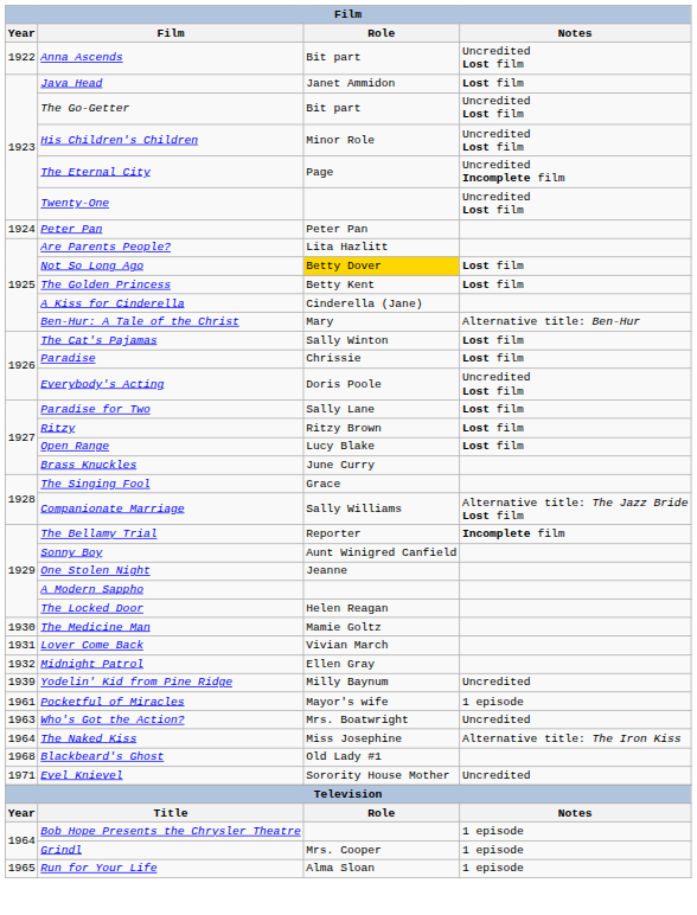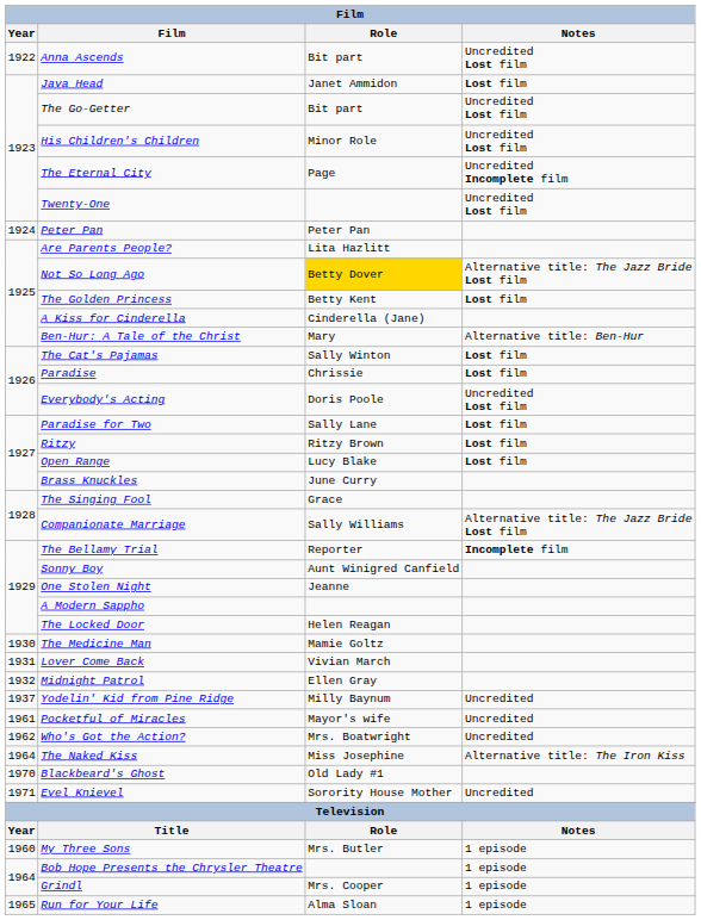 <table class="wikitable" style="font-size: 100%;">
 <tr>
 <th colspan="4" style="background: LightSteelBlue;">Film</th>
 </tr>
 <tr>
 <th>Year</th>
 <th>Film</th>
 <th>Role</th>
 <th>Notes</th>
 </tr>
 <tr>
 <td>1922</td>
 <td><em><a href='#'>Anna Ascends</a></em></td>
 <td>Bit part</td>
 <td>Uncredited <br> <strong>Lost</strong> film</td>
 </tr>
 <tr>
 <td rowspan=5>1923</td>
 <td><em><a href='#'>Java Head</a></em></td>
 <td>Janet Ammidon</td>
 <td><strong>Lost</strong> film</td>
 </tr>
 <tr>
 <td><em>The Go-Getter</em></td>
 <td>Bit part</td>
 <td>Uncredited <br> <strong>Lost</strong> film</td>
 </tr>
 <tr>
 <td><em><a href='#'>His Children's Children</a></em></td>
 <td>Minor Role</td>
 <td>Uncredited <br> <strong>Lost</strong> film</td>
 </tr>
 <tr>
 <td><em><a href='#'>The Eternal City</a></em></td>
 <td>Page</td>
 <td>Uncredited <br> <strong>Incomplete</strong> film</td>
 </tr>
 <tr>
 <td><em><a href='#'>Twenty-One</a></em></td>
 <td></td>
 <td>Uncredited <br> <strong>Lost</strong> film</td>
 </tr>
 <tr>
 <td>1924</td>
 <td><em><a href='#'>Peter Pan</a></em></td>
 <td>Peter Pan</td>
 <td></td>
 </tr>
 <tr>
 <td rowspan=5>1925</td>
 <td><em><a href='#'>Are Parents People?</a></em></td>
 <td>Lita Hazlitt</td>
 <td></td>
 </tr>
 <tr>
 <td><em><a href='#'>Not So Long Ago</a></em></td>
 <td style="background: gold;">Betty Dover</td>
-<td><strong>Lost</strong> film</td>
+<td>Alternative title: <em>The Jazz Bride</em> <br> <strong>Lost</strong> film</td>
 </tr>
 <tr>
 <td><em><a href='#'>The Golden Princess</a></em></td>
 <td>Betty Kent</td>
 <td><strong>Lost</strong> film</td>
 </tr>
 <tr>
 <td><em><a href='#'>A Kiss for Cinderella</a></em></td>
 <td>Cinderella (Jane)</td>
 <td></td>
 </tr>
 <tr>
 <td><em><a href='#'>Ben-Hur: A Tale of the Christ</a></em></td>
 <td>Mary</td>
 <td>Alternative title: <em>Ben-Hur</em></td>
 </tr>
 <tr>
 <td rowspan=3>1926</td>
 <td><em><a href='#'>The Cat's Pajamas</a></em></td>
 <td>Sally Winton</td>
 <td><strong>Lost</strong> film</td>
 </tr>
 <tr>
 <td><em><a href='#'>Paradise</a></em></td>
 <td>Chrissie</td>
 <td><strong>Lost</strong> film</td>
 </tr>
 <tr>
 <td><em><a href='#'>Everybody's Acting</a></em></td>
 <td>Doris Poole</td>
 <td>Uncredited <br> <strong>Lost</strong> film</td>
 </tr>
 <tr>
 <td rowspan=4>1927</td>
 <td><em><a href='#'>Paradise for Two</a></em></td>
 <td>Sally Lane</td>
 <td><strong>Lost</strong> film</td>
 </tr>
 <tr>
 <td><em><a href='#'>Ritzy</a></em></td>
 <td>Ritzy Brown</td>
 <td><strong>Lost</strong> film</td>
 </tr>
 <tr>
 <td><em><a href='#'>Open Range</a></em></td>
 <td>Lucy Blake</td>
 <td><strong>Lost</strong> film</td>
 </tr>
 <tr>
 <td><em><a href='#'>Brass Knuckles</a></em></td>
 <td>June Curry</td>
 <td></td>
 </tr>
 <tr>
 <td rowspan=2>1928</td>
 <td><em><a href='#'>The Singing Fool</a></em></td>
 <td>Grace</td>
 <td></td>
 </tr>
 <tr>
 <td><em><a href='#'>Companionate Marriage</a></em></td>
 <td>Sally Williams</td>
 <td>Alternative title: <em>The Jazz Bride</em> <br> <strong>Lost</strong> film</td>
 </tr>
 <tr>
 <td rowspan=5>1929</td>
 <td><em><a href='#'>The Bellamy Trial</a></em></td>
 <td>Reporter</td>
 <td><strong>Incomplete</strong> film</td>
 </tr>
 <tr>
 <td><em><a href='#'>Sonny Boy</a></em></td>
 <td>Aunt Winigred Canfield</td>
 <td></td>
 </tr>
 <tr>
 <td><em><a href='#'>One Stolen Night</a></em></td>
 <td>Jeanne</td>
 <td></td>
 </tr>
 <tr>
 <td><em><a href='#'>A Modern Sappho</a></em></td>
 <td></td>
 <td></td>
 </tr>
 <tr>
 <td><em><a href='#'>The Locked Door</a></em></td>
 <td>Helen Reagan</td>
 <td></td>
 </tr>
 <tr>
 <td>1930</td>
 <td><em><a href='#'>The Medicine Man</a></em></td>
 <td>Mamie Goltz</td>
 <td></td>
 </tr>
 <tr>
 <td>1931</td>
 <td><em><a href='#'>Lover Come Back</a></em></td>
 <td>Vivian March</td>
 <td></td>
 </tr>
 <tr>
 <td>1932</td>
 <td><em><a href='#'>Midnight Patrol</a></em></td>
 <td>Ellen Gray</td>
 <td></td>
 </tr>
 <tr>
-<td>1939</td>
+<td>1937</td>
 <td><em><a href='#'>Yodelin' Kid from Pine Ridge</a></em></td>
 <td>Milly Baynum</td>
 <td>Uncredited</td>
 </tr>
 <tr>
 <td>1961</td>
 <td><em><a href='#'>Pocketful of Miracles</a></em></td>
 <td>Mayor's wife</td>
-<td>1 episode</td>
+<td>Uncredited</td>
 </tr>
 <tr>
-<td>1963</td>
+<td>1962</td>
 <td><em><a href='#'>Who's Got the Action?</a></em></td>
 <td>Mrs. Boatwright</td>
 <td>Uncredited</td>
 </tr>
 <tr>
 <td>1964</td>
 <td><em><a href='#'>The Naked Kiss</a></em></td>
 <td>Miss Josephine</td>
 <td>Alternative title: <em>The Iron Kiss</em></td>
 </tr>
 <tr>
-<td>1968</td>
+<td>1970</td>
 <td><em><a href='#'>Blackbeard's Ghost</a></em></td>
 <td>Old Lady #1</td>
 <td></td>
 </tr>
 <tr>
 <td>1971</td>
 <td><em><a href='#'>Evel Knievel</a></em></td>
 <td>Sorority House Mother</td>
 <td>Uncredited</td>
 </tr>
 <tr>
 </tr>
 <tr>
 <th colspan="4" style="background: LightSteelBlue;">Television</th>
 </tr>
 <tr>
 <th>Year</th>
 <th>Title</th>
 <th>Role</th>
 <th>Notes</th>
 </tr>
 <tr>
+<td>1960</td>
+<td><em><a href='#'>My Three Sons</a></em></td>
+<td>Mrs. Butler</td>
+<td>1 episode</td>
+</tr>
+<tr>
 <td rowspan=2>1964</td>
 <td><em><a href='#'>Bob Hope Presents the Chrysler Theatre</a></em></td>
 <td></td>
 <td>1 episode</td>
 </tr>
 <tr>
 <td><em><a href='#'>Grindl</a></em></td>
 <td>Mrs. Cooper</td>
 <td>1 episode</td>
 </tr>
 <tr>
 <td>1965</td>
 <td><em><a href='#'>Run for Your Life</a></em></td>
 <td>Alma Sloan</td>
 <td>1 episode</td>
 </tr>
 </table>
